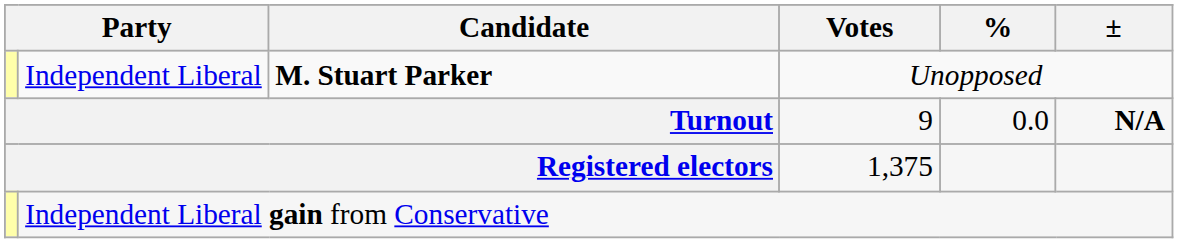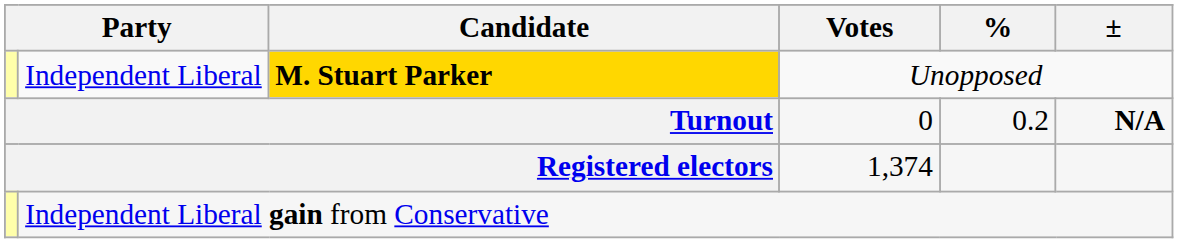 <table class=wikitable>
 <tr>
 <th scope="col" colspan="2" style="width: 130px">Party</th>
 <th scope="col" style="width: 17em">Candidate</th>
 <th scope="col" style="width: 5em">Votes</th>
 <th scope="col" style="width: 3.5em">%</th>
 <th scope="col" style="width: 3.5em">±</th>
 </tr>
 <tr>
 <td style="background:#FFFFAA;"></td>
 <td><a href='#'>Independent Liberal</a></td>
-<td><strong>M. Stuart Parker</strong></td>
+<td style="background: gold;"><strong>M. Stuart Parker</strong></td>
 <td style="text-align: center; "colspan="3"><em>Unopposed</em></td>
 </tr>
 <tr style="background-color:#F6F6F6">
 <th colspan="3" style="text-align: right; margin-right: 0.5em"><a href='#'>Turnout</a></th>
-<td style="text-align: right; margin-right: 0.5em">9</td>
-<td style="text-align: right; margin-right: 0.5em">0.0</td>
+<td style="text-align: right; margin-right: 0.5em">0</td>
+<td style="text-align: right; margin-right: 0.5em">0.2</td>
 <td style="text-align: right; margin-right: 0.5em"><strong>N/A</strong></td>
 </tr>
 <tr style="background-color:#F6F6F6;">
 <th colspan="3" style="text-align:right;"><a href='#'>Registered electors</a></th>
-<td style="text-align:right; margin-right:0.5em">1,375</td>
+<td style="text-align:right; margin-right:0.5em">1,374</td>
 <td></td>
 <td></td>
 </tr>
 <tr style="background-color:#F6F6F6">
 <td style="background:#FFFFAA;"></td>
 <td colspan="5"><a href='#'>Independent Liberal</a> <strong>gain</strong> from <a href='#'>Conservative</a></td>
 </tr>
 </table>
